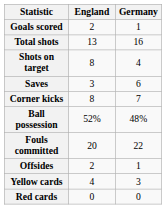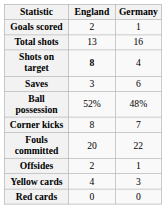 <table class="wikitable plainrowheaders" style="text-align:center">
 <tr>
 <th scope="col" style="width:100px">Statistic</th>
 <th scope="col" style="width:70px">England</th>
 <th scope="col" style="width:70px">Germany</th>
 </tr>
 <tr>
 <th scope=row>Goals scored</th>
 <td>2</td>
 <td>1</td>
 </tr>
 <tr>
 <th scope=row>Total shots</th>
 <td>13</td>
 <td>16</td>
 </tr>
 <tr>
 <th scope=row>Shots on target</th>
-<td>8</td>
+<td><strong>8</strong></td>
 <td>4</td>
 </tr>
 <tr>
 <th scope=row>Saves</th>
 <td>3</td>
 <td>6</td>
 </tr>
 <tr>
+<th scope=row>Ball possession</th>
+<td>52%</td>
+<td>48%</td>
+</tr>
+<tr>
 <th scope=row>Corner kicks</th>
 <td>8</td>
 <td>7</td>
-</tr>
-<tr>
-<th scope=row>Ball possession</th>
-<td>52%</td>
-<td>48%</td>
 </tr>
 <tr>
 <th scope=row>Fouls committed</th>
 <td>20</td>
 <td>22</td>
 </tr>
 <tr>
 <th scope=row>Offsides</th>
 <td>2</td>
 <td>1</td>
 </tr>
 <tr>
 <th scope=row>Yellow cards</th>
 <td>4</td>
 <td>3</td>
 </tr>
 <tr>
 <th scope=row>Red cards</th>
 <td>0</td>
 <td>0</td>
 </tr>
 </table>
